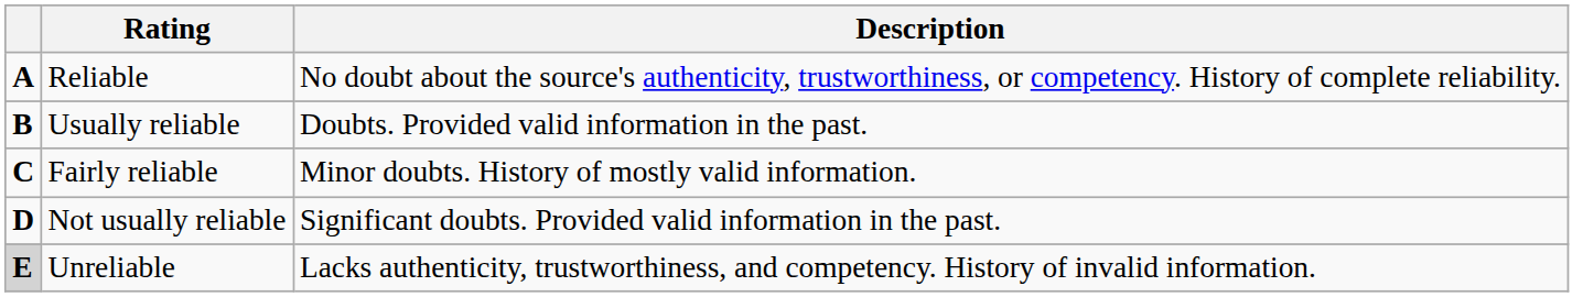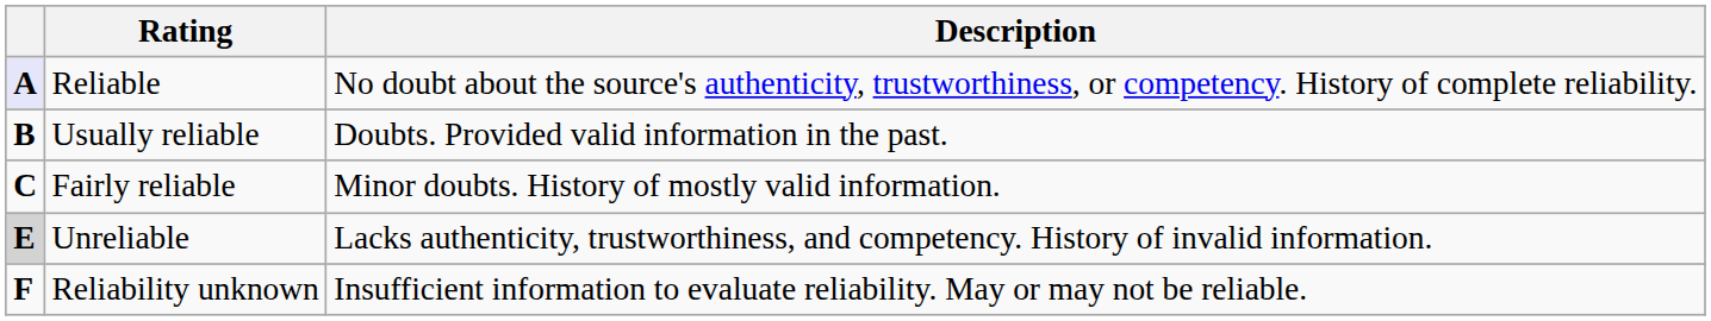 <table class="wikitable">
 <tr>
 <th></th>
 <th>Rating</th>
 <th>Description</th>
 </tr>
 <tr>
-<td><strong>A</strong></td>
+<td style="background: lavender;"><strong>A</strong></td>
 <td>Reliable</td>
 <td>No doubt about the source's <a href='#'>authenticity</a>, <a href='#'>trustworthiness</a>, or <a href='#'>competency</a>. History of complete reliability.</td>
 </tr>
 <tr>
 <td><strong>B</strong></td>
 <td>Usually reliable</td>
 <td>Doubts. Provided valid information in the past.</td>
 </tr>
 <tr>
 <td><strong>C</strong></td>
 <td>Fairly reliable</td>
 <td>Minor doubts. History of mostly valid information.</td>
 </tr>
 <tr>
-<td><strong>D</strong></td>
-<td>Not usually reliable</td>
-<td>Significant doubts. Provided valid information in the past.</td>
-</tr>
-<tr>
 <td style="background: lightgrey;"><strong>E</strong></td>
 <td>Unreliable</td>
 <td>Lacks authenticity, trustworthiness, and competency. History of invalid information.</td>
 </tr>
+<tr>
+<td><strong>F</strong></td>
+<td>Reliability unknown</td>
+<td>Insufficient information to evaluate reliability. May or may not be reliable.</td>
+</tr>
 </table>
